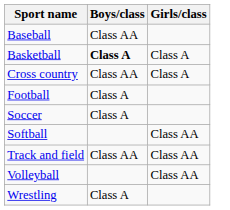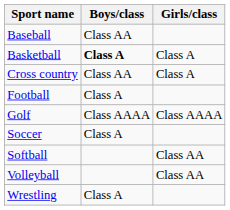 <table class="wikitable">
 <tr>
 <th>Sport name</th>
 <th>Boys/class</th>
 <th>Girls/class</th>
 </tr>
 <tr>
 <td><a href='#'>Baseball</a></td>
 <td>Class AA</td>
 <td></td>
 </tr>
 <tr>
 <td><a href='#'>Basketball</a></td>
 <td><strong>Class A</strong></td>
 <td>Class A</td>
 </tr>
 <tr>
 <td><a href='#'>Cross country</a></td>
 <td>Class AA</td>
 <td>Class A</td>
 </tr>
 <tr>
 <td><a href='#'>Football</a></td>
 <td>Class A</td>
 <td></td>
 </tr>
 <tr>
+<td><a href='#'>Golf</a></td>
+<td>Class AAAA</td>
+<td>Class AAAA</td>
+</tr>
+<tr>
 <td><a href='#'>Soccer</a></td>
 <td>Class A</td>
 <td></td>
 </tr>
 <tr>
 <td><a href='#'>Softball</a></td>
 <td></td>
-<td>Class AA</td>
-</tr>
-<tr>
-<td><a href='#'>Track and field</a></td>
-<td>Class AA</td>
 <td>Class AA</td>
 </tr>
 <tr>
 <td><a href='#'>Volleyball</a></td>
 <td></td>
 <td>Class AA</td>
 </tr>
 <tr>
 <td><a href='#'>Wrestling</a></td>
 <td>Class A</td>
 <td></td>
 </tr>
 </table>
